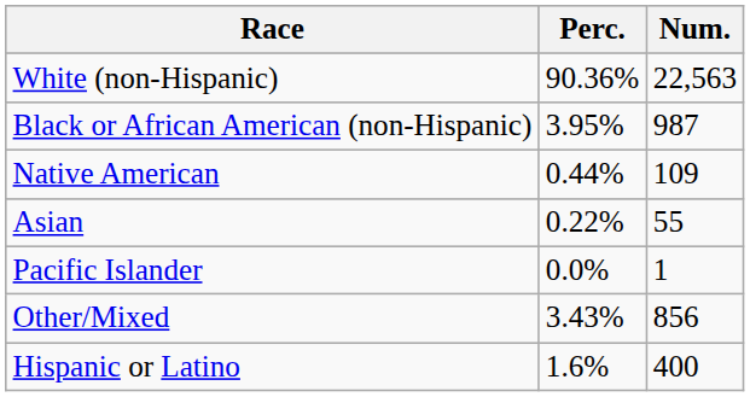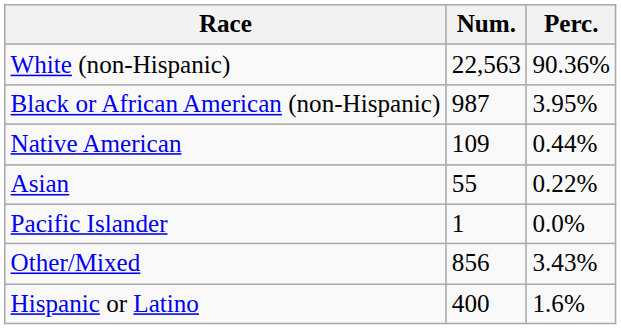 <table class="wikitable">
 <tr>
 <th>Race</th>
+<th>Num.</th>
 <th>Perc.</th>
-<th>Num.</th>
 </tr>
 <tr>
 <td><a href='#'>White</a> (non-Hispanic)</td>
+<td>22,563</td>
 <td>90.36%</td>
-<td>22,563</td>
 </tr>
 <tr>
 <td><a href='#'>Black or African American</a> (non-Hispanic)</td>
+<td>987</td>
 <td>3.95%</td>
-<td>987</td>
 </tr>
 <tr>
 <td><a href='#'>Native American</a></td>
+<td>109</td>
 <td>0.44%</td>
-<td>109</td>
 </tr>
 <tr>
 <td><a href='#'>Asian</a></td>
+<td>55</td>
 <td>0.22%</td>
-<td>55</td>
 </tr>
 <tr>
 <td><a href='#'>Pacific Islander</a></td>
+<td>1</td>
 <td>0.0%</td>
-<td>1</td>
 </tr>
 <tr>
 <td><a href='#'>Other/Mixed</a></td>
+<td>856</td>
 <td>3.43%</td>
-<td>856</td>
 </tr>
 <tr>
 <td><a href='#'>Hispanic</a> or <a href='#'>Latino</a></td>
+<td>400</td>
 <td>1.6%</td>
-<td>400</td>
 </tr>
 </table>
